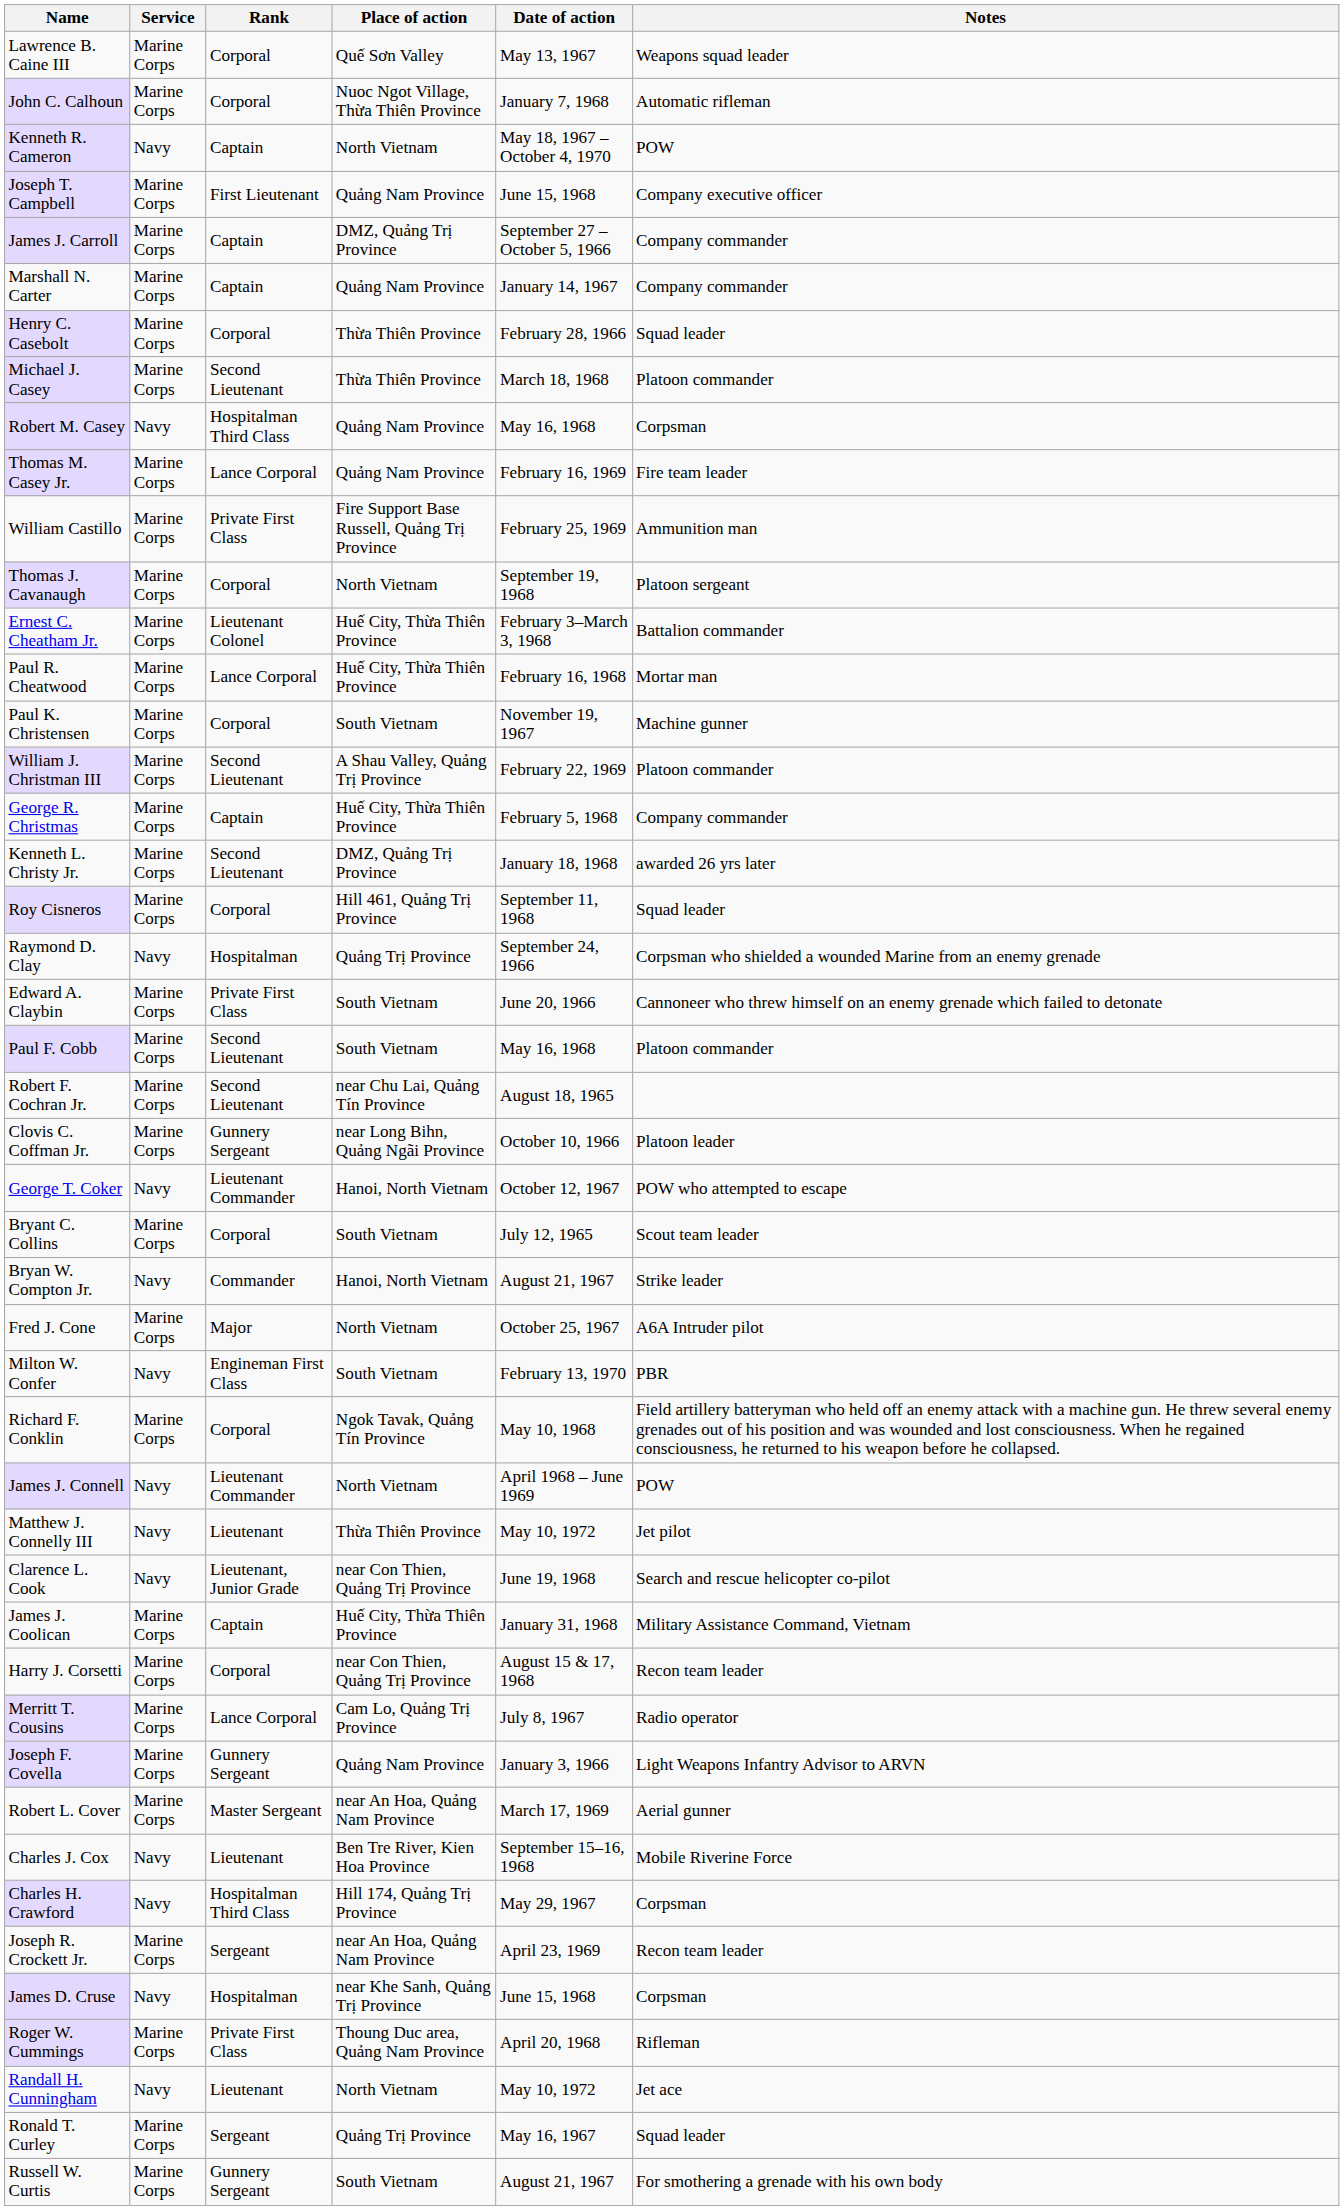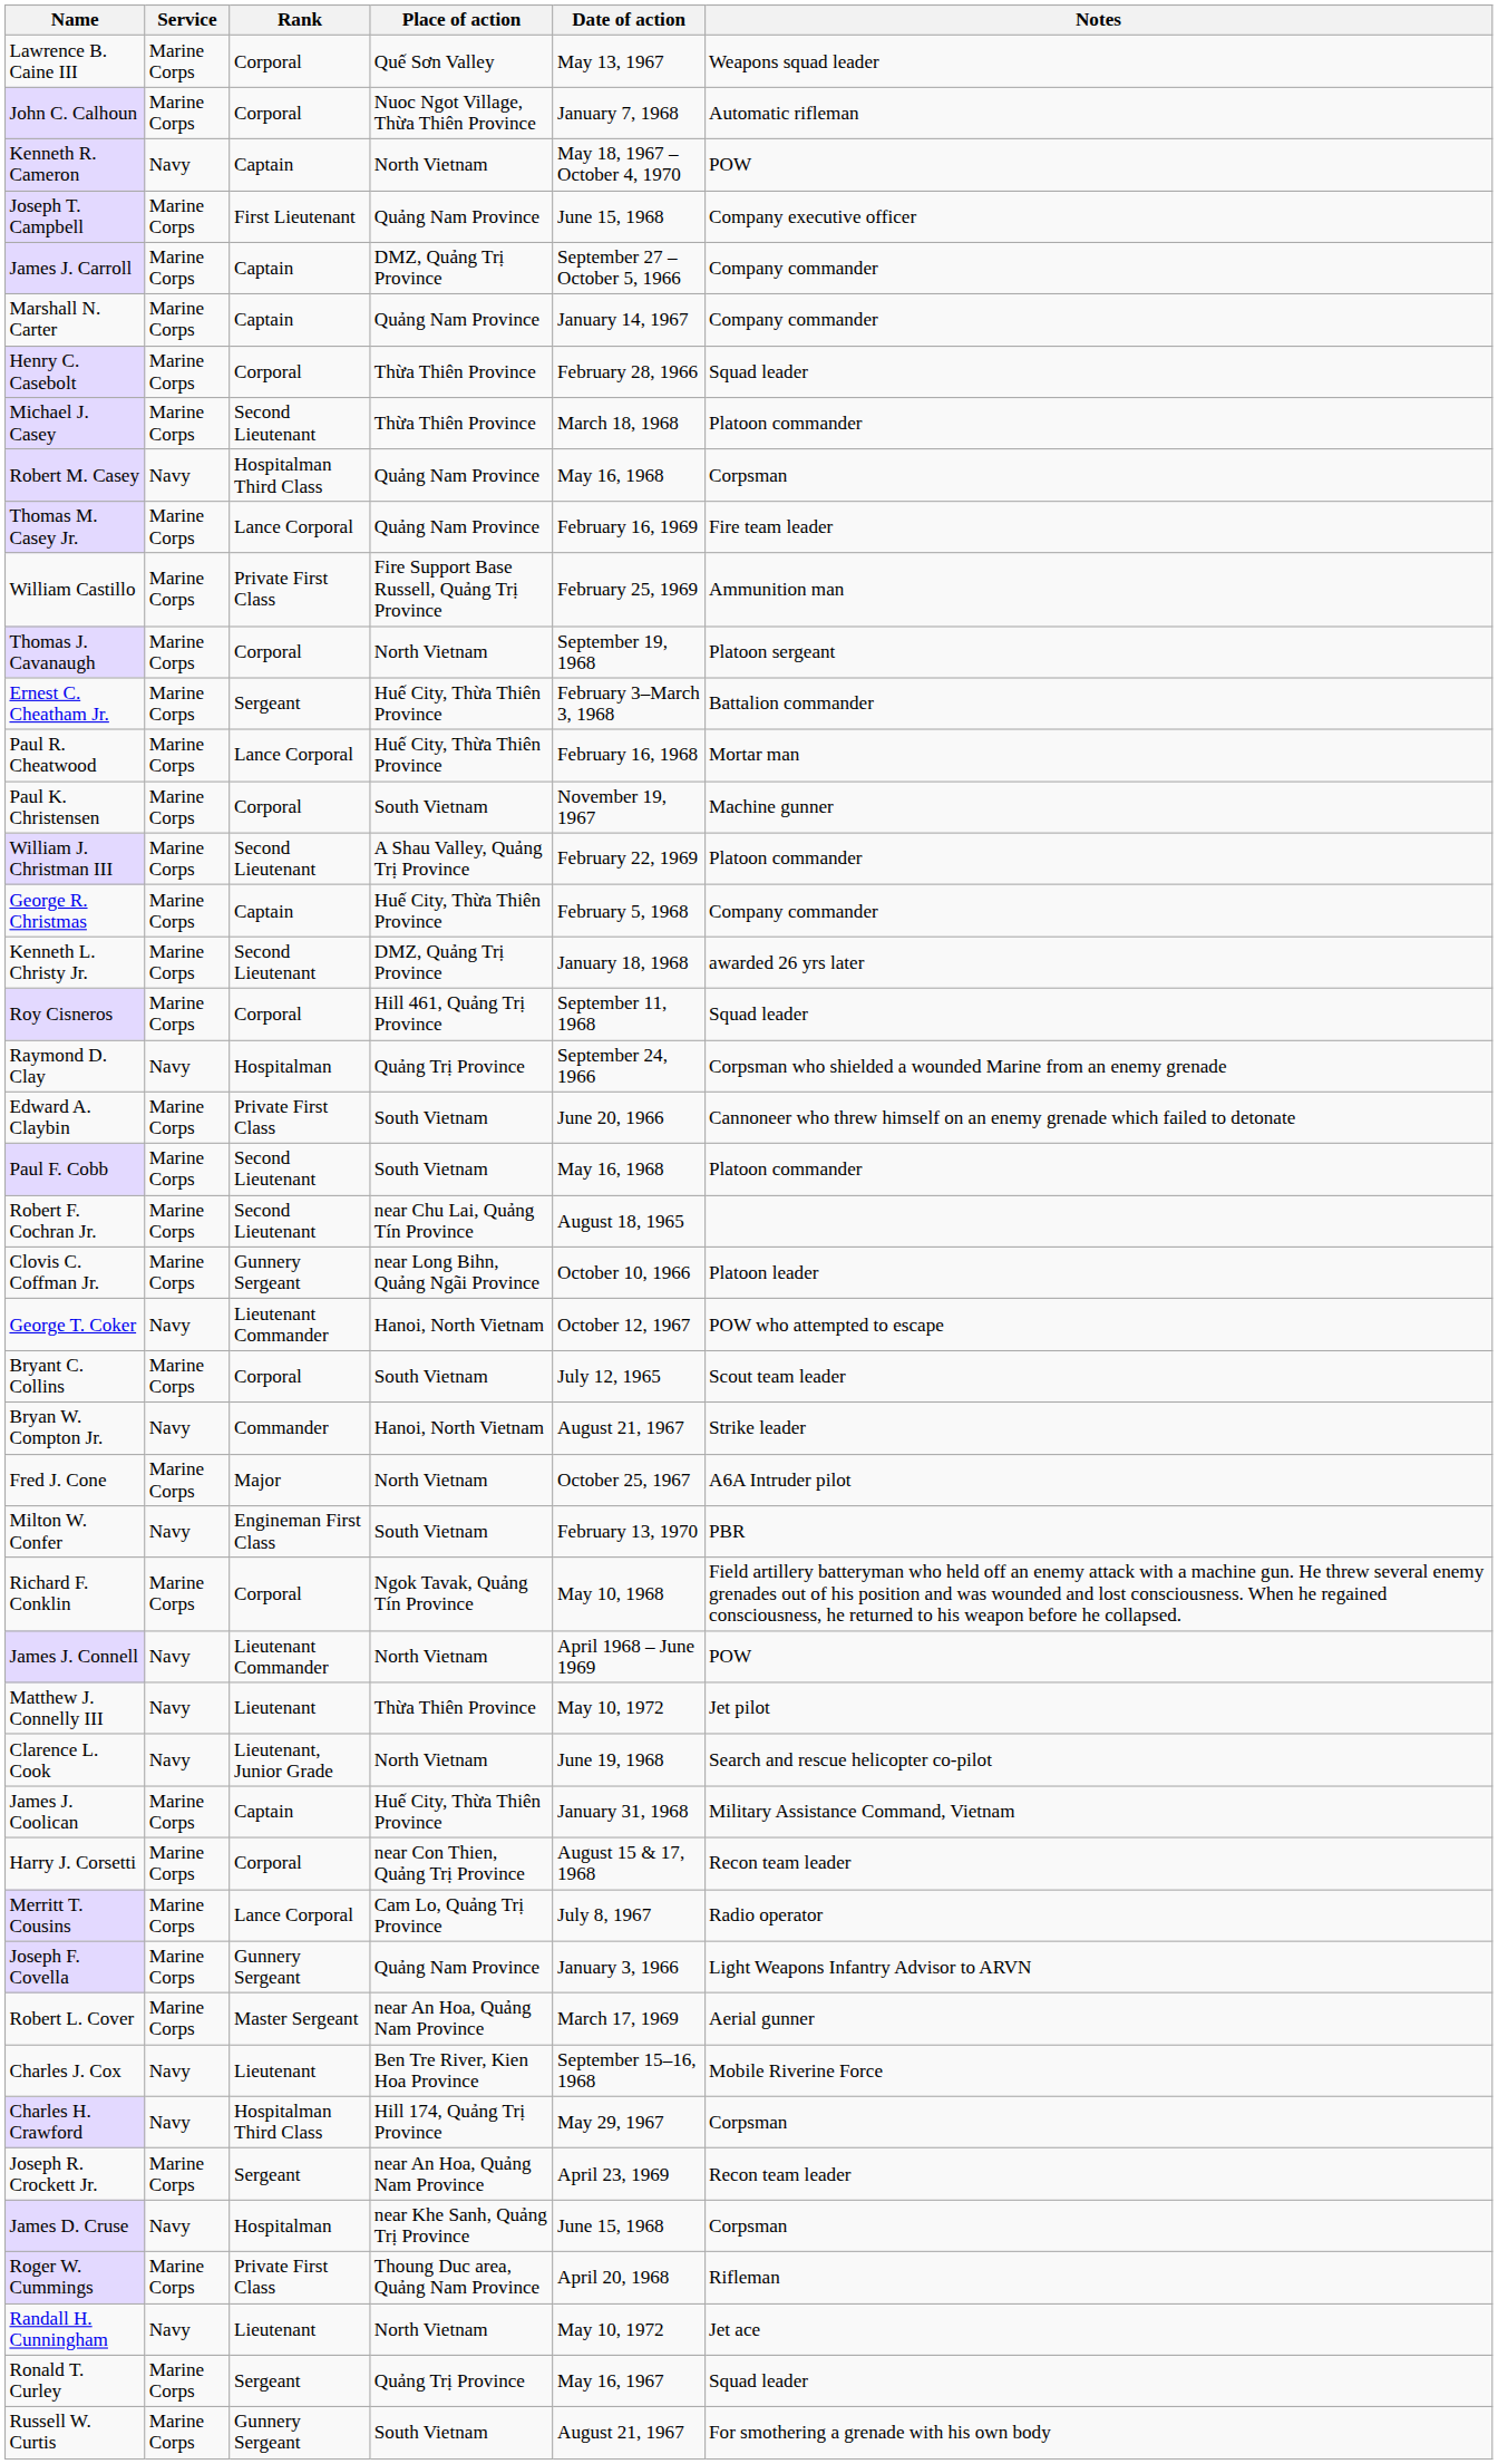 <table class="wikitable sortable">
 <tr>
 <th>Name</th>
 <th>Service</th>
 <th>Rank</th>
 <th>Place of action</th>
 <th>Date of action</th>
 <th>Notes</th>
 </tr>
 <tr>
 <td>Lawrence B. Caine III</td>
 <td>Marine Corps</td>
 <td>Corporal</td>
 <td>Quế Sơn Valley</td>
 <td>May 13, 1967</td>
 <td>Weapons squad leader</td>
 </tr>
 <tr>
 <td style="background:#e3d9ff;">John C. Calhoun</td>
 <td>Marine Corps</td>
 <td>Corporal</td>
 <td>Nuoc Ngot Village, Thừa Thiên Province</td>
 <td>January 7, 1968</td>
 <td>Automatic rifleman</td>
 </tr>
 <tr>
 <td style="background:#e3d9ff;">Kenneth R. Cameron</td>
 <td>Navy</td>
 <td>Captain</td>
 <td>North Vietnam</td>
 <td>May 18, 1967 – October 4, 1970</td>
 <td>POW</td>
 </tr>
 <tr>
 <td style="background:#e3d9ff;">Joseph T. Campbell</td>
 <td>Marine Corps</td>
 <td>First Lieutenant</td>
 <td>Quảng Nam Province</td>
 <td>June 15, 1968</td>
 <td>Company executive officer</td>
 </tr>
 <tr>
 <td style="background:#e3d9ff;">James J. Carroll</td>
 <td>Marine Corps</td>
 <td>Captain</td>
 <td>DMZ, Quảng Trị Province</td>
 <td>September 27 – October 5, 1966</td>
 <td>Company commander</td>
 </tr>
 <tr>
 <td>Marshall N. Carter</td>
 <td>Marine Corps</td>
 <td>Captain</td>
 <td>Quảng Nam Province</td>
 <td>January 14, 1967</td>
 <td>Company commander</td>
 </tr>
 <tr>
 <td style="background:#e3d9ff;">Henry C. Casebolt</td>
 <td>Marine Corps</td>
 <td>Corporal</td>
 <td>Thừa Thiên Province</td>
 <td>February 28, 1966</td>
 <td>Squad leader</td>
 </tr>
 <tr>
 <td style="background:#e3d9ff;">Michael J. Casey</td>
 <td>Marine Corps</td>
 <td>Second Lieutenant</td>
 <td>Thừa Thiên Province</td>
 <td>March 18, 1968</td>
 <td>Platoon commander</td>
 </tr>
 <tr>
 <td style="background:#e3d9ff;">Robert M. Casey</td>
 <td>Navy</td>
 <td>Hospitalman Third Class</td>
 <td>Quảng Nam Province</td>
 <td>May 16, 1968</td>
 <td>Corpsman</td>
 </tr>
 <tr>
 <td style="background:#e3d9ff;">Thomas M. Casey Jr.</td>
 <td>Marine Corps</td>
 <td>Lance Corporal</td>
 <td>Quảng Nam Province</td>
 <td>February 16, 1969</td>
 <td>Fire team leader</td>
 </tr>
 <tr>
 <td>William Castillo</td>
 <td>Marine Corps</td>
 <td>Private First Class</td>
 <td>Fire Support Base Russell, Quảng Trị Province</td>
 <td>February 25, 1969</td>
 <td>Ammunition man</td>
 </tr>
 <tr>
 <td style="background:#e3d9ff;">Thomas J. Cavanaugh</td>
 <td>Marine Corps</td>
 <td>Corporal</td>
 <td>North Vietnam</td>
 <td>September 19, 1968</td>
 <td>Platoon sergeant</td>
 </tr>
 <tr>
 <td><a href='#'>Ernest C. Cheatham Jr.</a></td>
 <td>Marine Corps</td>
-<td>Lieutenant Colonel</td>
+<td>Sergeant</td>
 <td>Huế City, Thừa Thiên Province</td>
 <td>February 3–March 3, 1968</td>
 <td>Battalion commander</td>
 </tr>
 <tr>
 <td>Paul R. Cheatwood</td>
 <td>Marine Corps</td>
 <td>Lance Corporal</td>
 <td>Huế City, Thừa Thiên Province</td>
 <td>February 16, 1968</td>
 <td>Mortar man</td>
 </tr>
 <tr>
 <td>Paul K. Christensen</td>
 <td>Marine Corps</td>
 <td>Corporal</td>
 <td>South Vietnam</td>
 <td>November 19, 1967</td>
 <td>Machine gunner</td>
 </tr>
 <tr>
 <td style="background:#e3d9ff;">William J. Christman III</td>
 <td>Marine Corps</td>
 <td>Second Lieutenant</td>
 <td>A Shau Valley, Quảng Trị Province</td>
 <td>February 22, 1969</td>
 <td>Platoon commander</td>
 </tr>
 <tr>
 <td><a href='#'>George R. Christmas</a></td>
 <td>Marine Corps</td>
 <td>Captain</td>
 <td>Huế City, Thừa Thiên Province</td>
 <td>February 5, 1968</td>
 <td>Company commander</td>
 </tr>
 <tr>
 <td>Kenneth L. Christy Jr.</td>
 <td>Marine Corps</td>
 <td>Second Lieutenant</td>
 <td>DMZ, Quảng Trị Province</td>
 <td>January 18, 1968</td>
 <td>awarded 26 yrs later</td>
 </tr>
 <tr>
 <td style="background:#e3d9ff;">Roy Cisneros</td>
 <td>Marine Corps</td>
 <td>Corporal</td>
 <td>Hill 461, Quảng Trị Province</td>
 <td>September 11, 1968</td>
 <td>Squad leader</td>
 </tr>
 <tr>
 <td>Raymond D. Clay</td>
 <td>Navy</td>
 <td>Hospitalman</td>
 <td>Quảng Trị Province</td>
 <td>September 24, 1966</td>
 <td>Corpsman who shielded a wounded Marine from an enemy grenade</td>
 </tr>
 <tr>
 <td>Edward A. Claybin</td>
 <td>Marine Corps</td>
 <td>Private First Class</td>
 <td>South Vietnam</td>
 <td>June 20, 1966</td>
 <td>Cannoneer who threw himself on an enemy grenade which failed to detonate</td>
 </tr>
 <tr>
 <td style="background:#e3d9ff;">Paul F. Cobb</td>
 <td>Marine Corps</td>
 <td>Second Lieutenant</td>
 <td>South Vietnam</td>
 <td>May 16, 1968</td>
 <td>Platoon commander</td>
 </tr>
 <tr>
 <td>Robert F. Cochran Jr.</td>
 <td>Marine Corps</td>
 <td>Second Lieutenant</td>
 <td>near Chu Lai, Quảng Tín Province</td>
 <td>August 18, 1965</td>
 <td></td>
 </tr>
 <tr>
 <td>Clovis C. Coffman Jr.</td>
 <td>Marine Corps</td>
 <td>Gunnery Sergeant</td>
 <td>near Long Bihn, Quảng Ngãi Province</td>
 <td>October 10, 1966</td>
 <td>Platoon leader</td>
 </tr>
 <tr>
 <td><a href='#'>George T. Coker</a></td>
 <td>Navy</td>
 <td>Lieutenant Commander</td>
 <td>Hanoi, North Vietnam</td>
 <td>October 12, 1967</td>
 <td>POW who attempted to escape</td>
 </tr>
 <tr>
 <td>Bryant C. Collins</td>
 <td>Marine Corps</td>
 <td>Corporal</td>
 <td>South Vietnam</td>
 <td>July 12, 1965</td>
 <td>Scout team leader</td>
 </tr>
 <tr>
 <td>Bryan W. Compton Jr.</td>
 <td>Navy</td>
 <td>Commander</td>
 <td>Hanoi, North Vietnam</td>
 <td>August 21, 1967</td>
 <td>Strike leader</td>
 </tr>
 <tr>
 <td>Fred J. Cone</td>
 <td>Marine Corps</td>
 <td>Major</td>
 <td>North Vietnam</td>
 <td>October 25, 1967</td>
 <td>A6A Intruder pilot</td>
 </tr>
 <tr>
 <td>Milton W. Confer</td>
 <td>Navy</td>
 <td>Engineman First Class</td>
 <td>South Vietnam</td>
 <td>February 13, 1970</td>
 <td>PBR</td>
 </tr>
 <tr>
 <td>Richard F. Conklin</td>
 <td>Marine Corps</td>
 <td>Corporal</td>
 <td>Ngok Tavak, Quảng Tín Province</td>
 <td>May 10, 1968</td>
 <td>Field artillery batteryman who held off an enemy attack with a machine gun. He threw several enemy grenades out of his position and was wounded and lost consciousness. When he regained consciousness, he returned to his weapon before he collapsed.</td>
 </tr>
 <tr>
 <td style="background:#e3d9ff;">James J. Connell</td>
 <td>Navy</td>
 <td>Lieutenant Commander</td>
 <td>North Vietnam</td>
 <td>April 1968 – June 1969</td>
 <td>POW</td>
 </tr>
 <tr>
 <td>Matthew J. Connelly III</td>
 <td>Navy</td>
 <td>Lieutenant</td>
 <td>Thừa Thiên Province</td>
 <td>May 10, 1972</td>
 <td>Jet pilot</td>
 </tr>
 <tr>
 <td>Clarence L. Cook</td>
 <td>Navy</td>
 <td>Lieutenant, Junior Grade</td>
-<td>near Con Thien, Quảng Trị Province</td>
+<td>North Vietnam</td>
 <td>June 19, 1968</td>
 <td>Search and rescue helicopter co-pilot</td>
 </tr>
 <tr>
 <td>James J. Coolican</td>
 <td>Marine Corps</td>
 <td>Captain</td>
 <td>Huế City, Thừa Thiên Province</td>
 <td>January 31, 1968</td>
 <td>Military Assistance Command, Vietnam</td>
 </tr>
 <tr>
 <td>Harry J. Corsetti</td>
 <td>Marine Corps</td>
 <td>Corporal</td>
 <td>near Con Thien, Quảng Trị Province</td>
 <td>August 15 & 17, 1968</td>
 <td>Recon team leader</td>
 </tr>
 <tr>
 <td style="background:#e3d9ff;">Merritt T. Cousins</td>
 <td>Marine Corps</td>
 <td>Lance Corporal</td>
 <td>Cam Lo, Quảng Trị Province</td>
 <td>July 8, 1967</td>
 <td>Radio operator</td>
 </tr>
 <tr>
 <td style="background:#e3d9ff;">Joseph F. Covella</td>
 <td>Marine Corps</td>
 <td>Gunnery Sergeant</td>
 <td>Quảng Nam Province</td>
 <td>January 3, 1966</td>
 <td>Light Weapons Infantry Advisor to ARVN</td>
 </tr>
 <tr>
 <td>Robert L. Cover</td>
 <td>Marine Corps</td>
 <td>Master Sergeant</td>
 <td>near An Hoa, Quảng Nam Province</td>
 <td>March 17, 1969</td>
 <td>Aerial gunner</td>
 </tr>
 <tr>
 <td>Charles J. Cox</td>
 <td>Navy</td>
 <td>Lieutenant</td>
 <td>Ben Tre River, Kien Hoa Province</td>
 <td>September 15–16, 1968</td>
 <td>Mobile Riverine Force</td>
 </tr>
 <tr>
 <td style="background:#e3d9ff;">Charles H. Crawford</td>
 <td>Navy</td>
 <td>Hospitalman Third Class</td>
 <td>Hill 174, Quảng Trị Province</td>
 <td>May 29, 1967</td>
 <td>Corpsman</td>
 </tr>
 <tr>
 <td>Joseph R. Crockett Jr.</td>
 <td>Marine Corps</td>
 <td>Sergeant</td>
 <td>near An Hoa, Quảng Nam Province</td>
 <td>April 23, 1969</td>
 <td>Recon team leader</td>
 </tr>
 <tr>
 <td style="background:#e3d9ff;">James D. Cruse</td>
 <td>Navy</td>
 <td>Hospitalman</td>
 <td>near Khe Sanh, Quảng Trị Province</td>
 <td>June 15, 1968</td>
 <td>Corpsman</td>
 </tr>
 <tr>
 <td style="background:#e3d9ff;">Roger W. Cummings</td>
 <td>Marine Corps</td>
 <td>Private First Class</td>
 <td>Thoung Duc area, Quảng Nam Province</td>
 <td>April 20, 1968</td>
 <td>Rifleman</td>
 </tr>
 <tr>
 <td><a href='#'>Randall H. Cunningham</a></td>
 <td>Navy</td>
 <td>Lieutenant</td>
 <td>North Vietnam</td>
 <td>May 10, 1972</td>
 <td>Jet ace</td>
 </tr>
 <tr>
 <td>Ronald T. Curley</td>
 <td>Marine Corps</td>
 <td>Sergeant</td>
 <td>Quảng Trị Province</td>
 <td>May 16, 1967</td>
 <td>Squad leader</td>
 </tr>
 <tr>
 <td>Russell W. Curtis</td>
 <td>Marine Corps</td>
 <td>Gunnery Sergeant</td>
 <td>South Vietnam</td>
 <td>August 21, 1967</td>
 <td>For smothering a grenade with his own body</td>
 </tr>
 </table>
